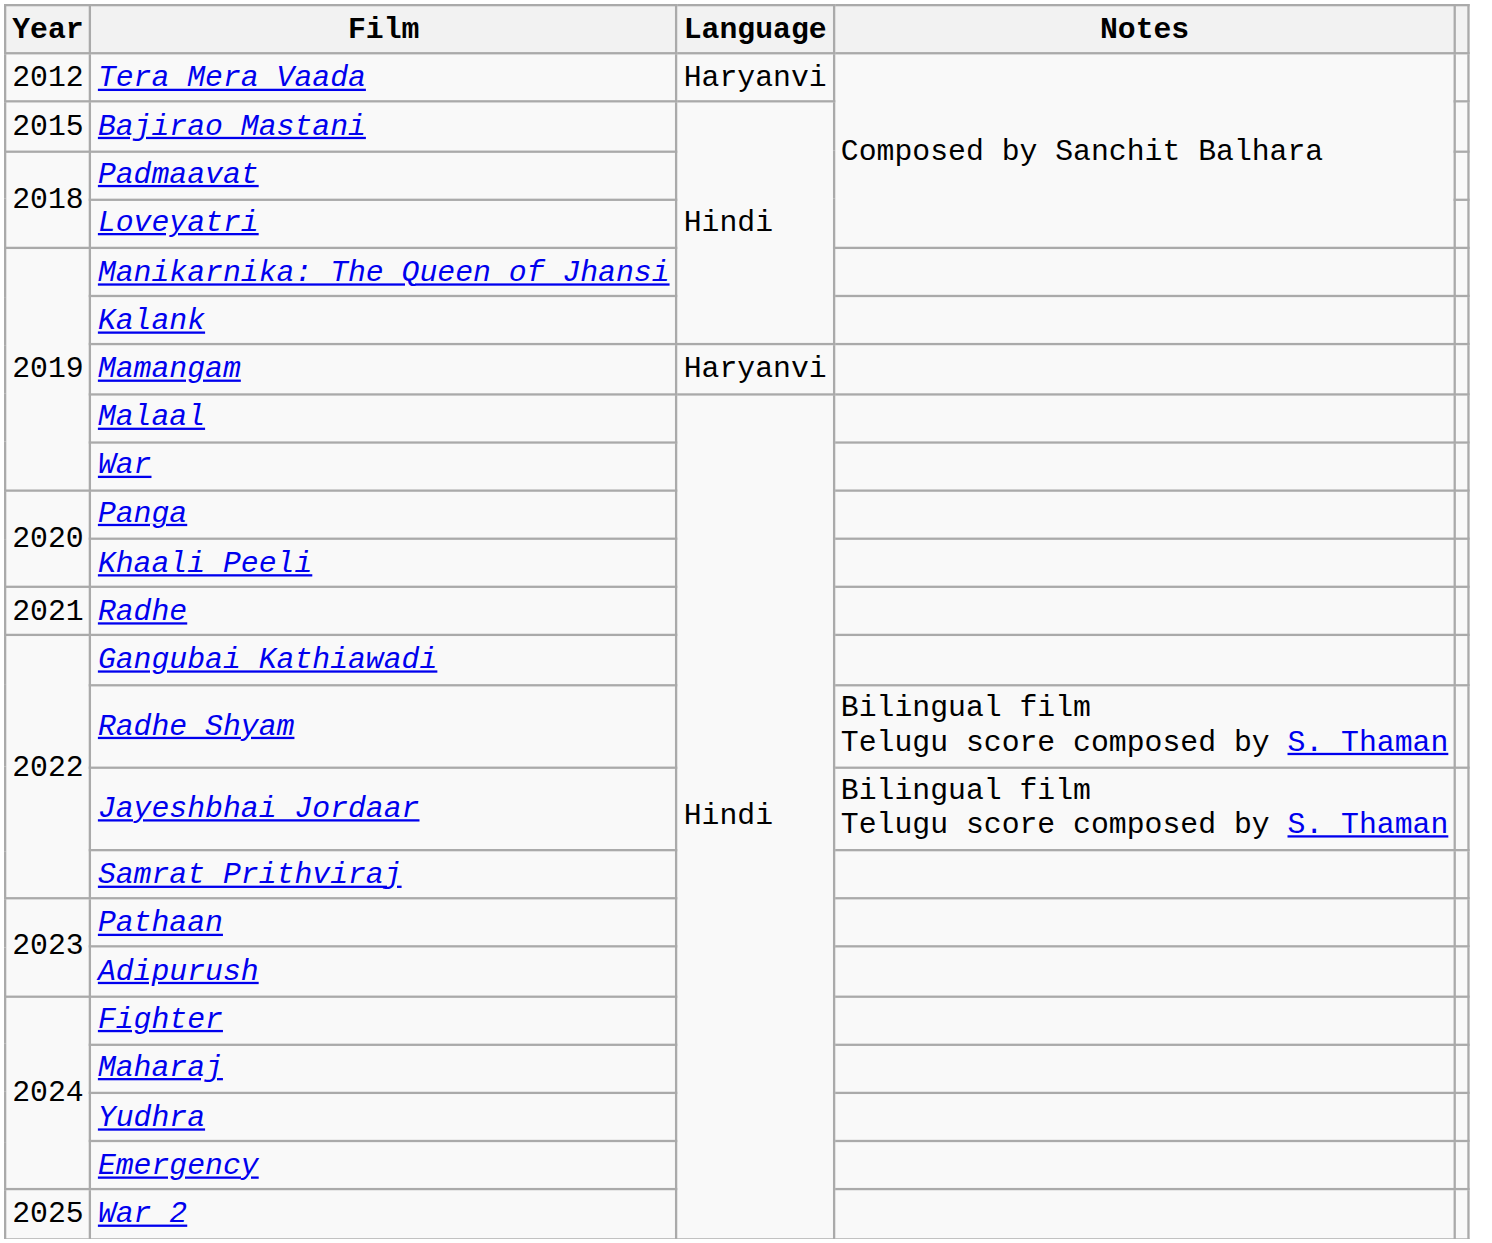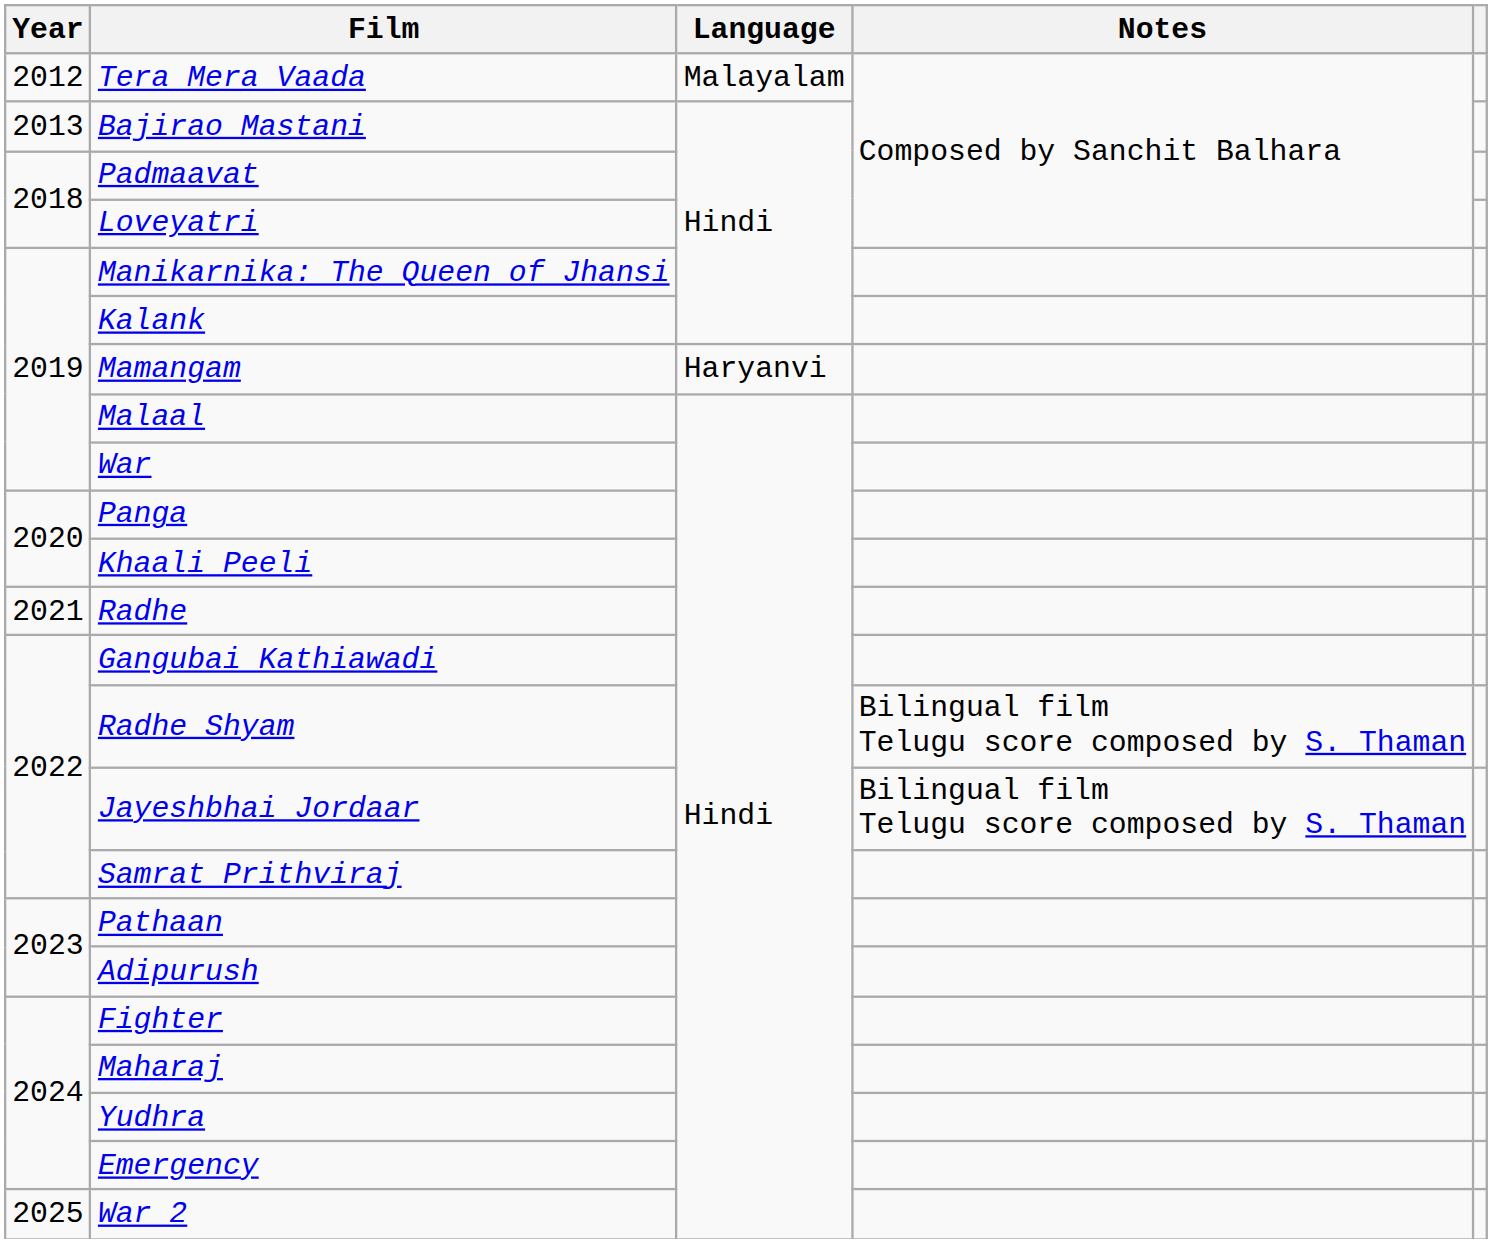 <table class="wikitable sortable">
 <tr>
 <th scope="col">Year</th>
 <th scope="col">Film</th>
 <th scope="col">Language</th>
 <th scope="col">Notes</th>
 <th scope="col" class="unsortable"></th>
 </tr>
 <tr>
 <td>2012</td>
 <td><em><a href='#'>Tera Mera Vaada</a></em></td>
-<td>Haryanvi</td>
+<td>Malayalam</td>
 <td rowspan=4>Composed by Sanchit Balhara</td>
 <td></td>
 </tr>
 <tr>
-<td>2015</td>
+<td>2013</td>
 <td><em><a href='#'>Bajirao Mastani</a></em></td>
 <td rowspan="5">Hindi</td>
 <td></td>
 </tr>
 <tr>
 <td rowspan="2">2018</td>
 <td><em><a href='#'>Padmaavat</a></em></td>
 <td></td>
 </tr>
 <tr>
 <td><em><a href='#'>Loveyatri</a></em></td>
 <td></td>
 </tr>
 <tr>
 <td rowspan="5">2019</td>
 <td><em><a href='#'>Manikarnika: The Queen of Jhansi</a></em></td>
 <td></td>
 <td></td>
 </tr>
 <tr>
 <td><em><a href='#'>Kalank</a></em></td>
 <td></td>
 <td></td>
 </tr>
 <tr>
 <td><em><a href='#'>Mamangam</a></em></td>
 <td>Haryanvi</td>
 <td></td>
 <td></td>
 </tr>
 <tr>
 <td><em><a href='#'>Malaal</a></em></td>
 <td rowspan="16">Hindi</td>
 <td></td>
 <td></td>
 </tr>
 <tr>
 <td><em><a href='#'>War</a></em></td>
 <td></td>
 <td></td>
 </tr>
 <tr>
 <td rowspan="2">2020</td>
 <td><em><a href='#'>Panga</a></em></td>
 <td></td>
 <td></td>
 </tr>
 <tr>
 <td><em><a href='#'>Khaali Peeli</a></em></td>
 <td></td>
 <td></td>
 </tr>
 <tr>
 <td>2021</td>
 <td><em><a href='#'>Radhe</a></em></td>
 <td></td>
 <td></td>
 </tr>
 <tr>
 <td rowspan="4">2022</td>
 <td><em><a href='#'>Gangubai Kathiawadi</a></em></td>
 <td></td>
 <td></td>
 </tr>
 <tr>
 <td><em><a href='#'>Radhe Shyam</a></em></td>
 <td>Bilingual film <br>Telugu score composed by <a href='#'>S. Thaman</a></td>
 <td></td>
 </tr>
 <tr>
 <td><em><a href='#'>Jayeshbhai Jordaar</a></em></td>
 <td>Bilingual film <br>Telugu score composed by <a href='#'>S. Thaman</a></td>
 <td></td>
 </tr>
 <tr>
 <td><em><a href='#'>Samrat Prithviraj</a></em></td>
 <td></td>
 <td></td>
 </tr>
 <tr>
 <td rowspan="2">2023</td>
 <td><em><a href='#'>Pathaan</a></em></td>
 <td></td>
 <td></td>
 </tr>
 <tr>
 <td><em><a href='#'>Adipurush</a></em></td>
 <td></td>
 <td></td>
 </tr>
 <tr>
 <td rowspan="4">2024</td>
 <td><em><a href='#'>Fighter</a></em></td>
 <td></td>
 <td></td>
 </tr>
 <tr>
 <td><em><a href='#'>Maharaj</a></em></td>
 <td></td>
 <td></td>
 </tr>
 <tr>
 <td><em><a href='#'>Yudhra</a></em></td>
 <td></td>
 <td></td>
 </tr>
 <tr>
 <td><em><a href='#'>Emergency</a></em></td>
 <td></td>
 <td></td>
 </tr>
 <tr>
 <td>2025</td>
 <td><em><a href='#'>War 2</a></em></td>
 <td></td>
 <td></td>
 </tr>
 </table>
